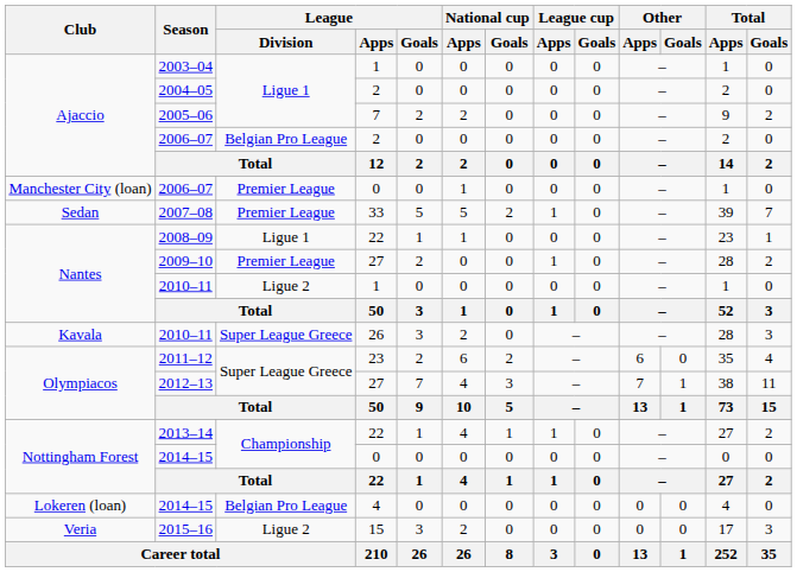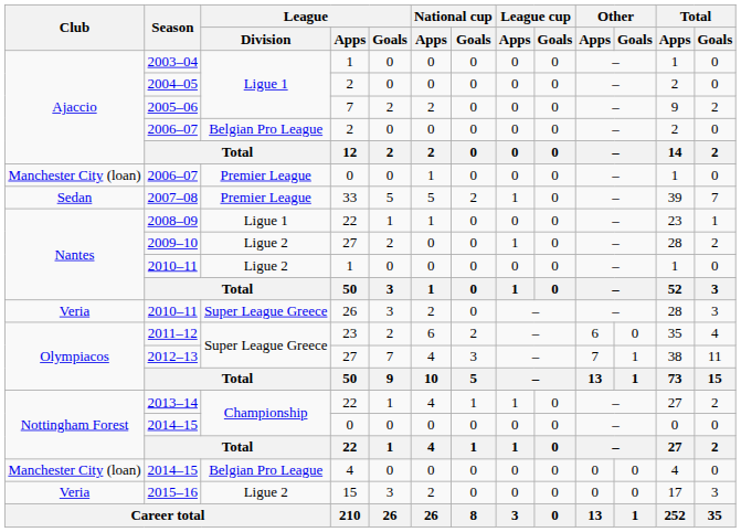 <table class="wikitable" style="text-align:center">
 <tr>
 <th rowspan="2">Club</th>
 <th rowspan="2">Season</th>
 <th colspan="3">League</th>
 <th colspan="2">National cup</th>
 <th colspan="2">League cup</th>
 <th colspan="2">Other</th>
 <th colspan="2">Total</th>
 </tr>
 <tr>
 <th>Division</th>
 <th>Apps</th>
 <th>Goals</th>
 <th>Apps</th>
 <th>Goals</th>
 <th>Apps</th>
 <th>Goals</th>
 <th>Apps</th>
 <th>Goals</th>
 <th>Apps</th>
 <th>Goals</th>
 </tr>
 <tr>
 <td rowspan="5"><a href='#'>Ajaccio</a></td>
 <td><a href='#'>2003–04</a></td>
 <td rowspan="3"><a href='#'>Ligue 1</a></td>
 <td>1</td>
 <td>0</td>
 <td>0</td>
 <td>0</td>
 <td>0</td>
 <td>0</td>
 <td colspan="2">–</td>
 <td>1</td>
 <td>0</td>
 </tr>
 <tr>
 <td><a href='#'>2004–05</a></td>
 <td>2</td>
 <td>0</td>
 <td>0</td>
 <td>0</td>
 <td>0</td>
 <td>0</td>
 <td colspan="2">–</td>
 <td>2</td>
 <td>0</td>
 </tr>
 <tr>
 <td><a href='#'>2005–06</a></td>
 <td>7</td>
 <td>2</td>
 <td>2</td>
 <td>0</td>
 <td>0</td>
 <td>0</td>
 <td colspan="2">–</td>
 <td>9</td>
 <td>2</td>
 </tr>
 <tr>
 <td><a href='#'>2006–07</a></td>
 <td><a href='#'>Belgian Pro League</a></td>
 <td>2</td>
 <td>0</td>
 <td>0</td>
 <td>0</td>
 <td>0</td>
 <td>0</td>
 <td colspan="2">–</td>
 <td>2</td>
 <td>0</td>
 </tr>
 <tr>
 <th colspan="2">Total</th>
 <th>12</th>
 <th>2</th>
 <th>2</th>
 <th>0</th>
 <th>0</th>
 <th>0</th>
 <th colspan="2">–</th>
 <th>14</th>
 <th>2</th>
 </tr>
 <tr>
 <td><a href='#'>Manchester City</a> (loan)</td>
 <td><a href='#'>2006–07</a></td>
 <td><a href='#'>Premier League</a></td>
 <td>0</td>
 <td>0</td>
 <td>1</td>
 <td>0</td>
 <td>0</td>
 <td>0</td>
 <td colspan="2">–</td>
 <td>1</td>
 <td>0</td>
 </tr>
 <tr>
 <td><a href='#'>Sedan</a></td>
 <td><a href='#'>2007–08</a></td>
 <td><a href='#'>Premier League</a></td>
 <td>33</td>
 <td>5</td>
 <td>5</td>
 <td>2</td>
 <td>1</td>
 <td>0</td>
 <td colspan="2">–</td>
 <td>39</td>
 <td>7</td>
 </tr>
 <tr>
 <td rowspan="4"><a href='#'>Nantes</a></td>
 <td><a href='#'>2008–09</a></td>
 <td>Ligue 1</td>
 <td>22</td>
 <td>1</td>
 <td>1</td>
 <td>0</td>
 <td>0</td>
 <td>0</td>
 <td colspan="2">–</td>
 <td>23</td>
 <td>1</td>
 </tr>
 <tr>
 <td><a href='#'>2009–10</a></td>
-<td><a href='#'>Premier League</a></td>
+<td>Ligue 2</td>
 <td>27</td>
 <td>2</td>
 <td>0</td>
 <td>0</td>
 <td>1</td>
 <td>0</td>
 <td colspan="2">–</td>
 <td>28</td>
 <td>2</td>
 </tr>
 <tr>
 <td><a href='#'>2010–11</a></td>
 <td>Ligue 2</td>
 <td>1</td>
 <td>0</td>
 <td>0</td>
 <td>0</td>
 <td>0</td>
 <td>0</td>
 <td colspan="2">–</td>
 <td>1</td>
 <td>0</td>
 </tr>
 <tr>
 <th colspan="2">Total</th>
 <th>50</th>
 <th>3</th>
 <th>1</th>
 <th>0</th>
 <th>1</th>
 <th>0</th>
 <th colspan="2">–</th>
 <th>52</th>
 <th>3</th>
 </tr>
 <tr>
-<td><a href='#'>Kavala</a></td>
+<td><a href='#'>Veria</a></td>
 <td><a href='#'>2010–11</a></td>
 <td><a href='#'>Super League Greece</a></td>
 <td>26</td>
 <td>3</td>
 <td>2</td>
 <td>0</td>
 <td colspan="2">–</td>
 <td colspan="2">–</td>
 <td>28</td>
 <td>3</td>
 </tr>
 <tr>
 <td rowspan="3"><a href='#'>Olympiacos</a></td>
 <td><a href='#'>2011–12</a></td>
 <td rowspan="2">Super League Greece</td>
 <td>23</td>
 <td>2</td>
 <td>6</td>
 <td>2</td>
 <td colspan="2">–</td>
 <td>6</td>
 <td>0</td>
 <td>35</td>
 <td>4</td>
 </tr>
 <tr>
 <td><a href='#'>2012–13</a></td>
 <td>27</td>
 <td>7</td>
 <td>4</td>
 <td>3</td>
 <td colspan="2">–</td>
 <td>7</td>
 <td>1</td>
 <td>38</td>
 <td>11</td>
 </tr>
 <tr>
 <th colspan="2">Total</th>
 <th>50</th>
 <th>9</th>
 <th>10</th>
 <th>5</th>
 <th colspan="2">–</th>
 <th>13</th>
 <th>1</th>
 <th>73</th>
 <th>15</th>
 </tr>
 <tr>
 <td rowspan="3"><a href='#'>Nottingham Forest</a></td>
 <td><a href='#'>2013–14</a></td>
 <td rowspan="2"><a href='#'>Championship</a></td>
 <td>22</td>
 <td>1</td>
 <td>4</td>
 <td>1</td>
 <td>1</td>
 <td>0</td>
 <td colspan="2">–</td>
 <td>27</td>
 <td>2</td>
 </tr>
 <tr>
 <td><a href='#'>2014–15</a></td>
 <td>0</td>
 <td>0</td>
 <td>0</td>
 <td>0</td>
 <td>0</td>
 <td>0</td>
 <td colspan="2">–</td>
 <td>0</td>
 <td>0</td>
 </tr>
 <tr>
 <th colspan="2">Total</th>
 <th>22</th>
 <th>1</th>
 <th>4</th>
 <th>1</th>
 <th>1</th>
 <th>0</th>
 <th colspan="2">–</th>
 <th>27</th>
 <th>2</th>
 </tr>
 <tr>
-<td><a href='#'>Lokeren</a> (loan)</td>
+<td><a href='#'>Manchester City</a> (loan)</td>
 <td><a href='#'>2014–15</a></td>
 <td><a href='#'>Belgian Pro League</a></td>
 <td>4</td>
 <td>0</td>
 <td>0</td>
 <td>0</td>
 <td>0</td>
 <td>0</td>
 <td>0</td>
 <td>0</td>
 <td>4</td>
 <td>0</td>
 </tr>
 <tr>
 <td><a href='#'>Veria</a></td>
 <td><a href='#'>2015–16</a></td>
 <td>Ligue 2</td>
 <td>15</td>
 <td>3</td>
 <td>2</td>
 <td>0</td>
 <td>0</td>
 <td>0</td>
 <td>0</td>
 <td>0</td>
 <td>17</td>
 <td>3</td>
 </tr>
 <tr>
 <th colspan="3">Career total</th>
 <th>210</th>
 <th>26</th>
 <th>26</th>
 <th>8</th>
 <th>3</th>
 <th>0</th>
 <th>13</th>
 <th>1</th>
 <th>252</th>
 <th>35</th>
 </tr>
 </table>
